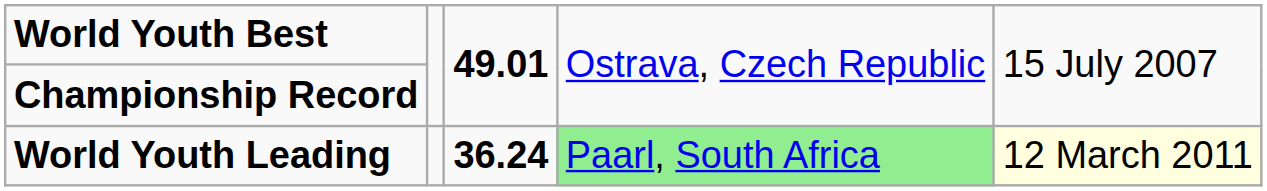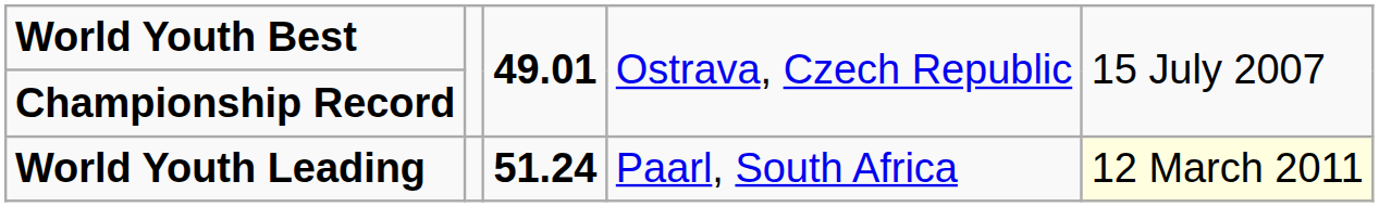 <table class="wikitable">
 <tr>
 <td><strong>World Youth Best</strong></td>
 <td rowspan=2></td>
 <td rowspan=2><strong>49.01</strong></td>
 <td rowspan=2><a href='#'>Ostrava</a>, <a href='#'>Czech Republic</a></td>
 <td rowspan=2>15 July 2007</td>
 </tr>
 <tr>
 <td><strong>Championship Record</strong></td>
 </tr>
 <tr>
 <td><strong>World Youth Leading</strong></td>
 <td></td>
-<td><strong>36.24</strong></td>
-<td style="background: lightgreen;"><a href='#'>Paarl</a>, <a href='#'>South Africa</a></td>
+<td><strong>51.24</strong></td>
+<td><a href='#'>Paarl</a>, <a href='#'>South Africa</a></td>
 <td style="background: lightyellow;">12 March 2011</td>
 </tr>
 </table>
